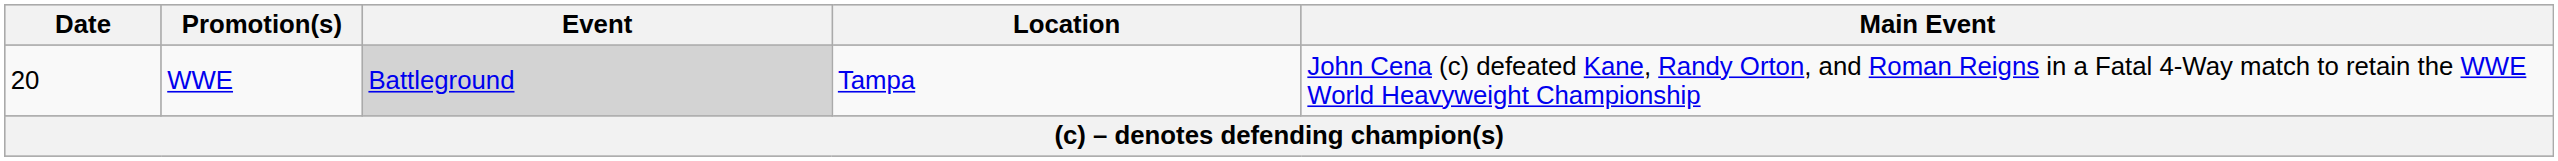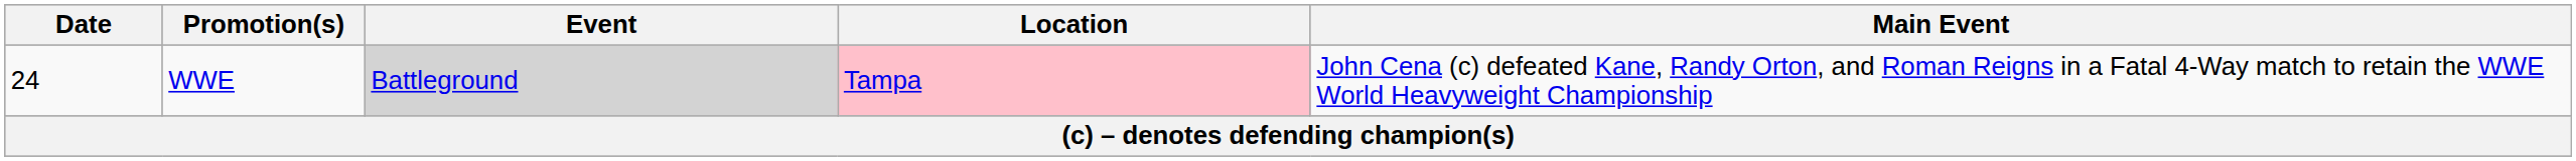 <table class="wikitable" style="width:100%;">
 <tr>
 <th width=5%>Date</th>
 <th width=5%>Promotion(s)</th>
 <th width=15%>Event</th>
 <th width=15%>Location</th>
 <th width=40%>Main Event</th>
 </tr>
 <tr>
-<td>20</td>
+<td>24</td>
 <td><a href='#'>WWE</a></td>
 <td style="background: lightgrey;"><a href='#'>Battleground</a></td>
-<td><a href='#'>Tampa</a></td>
+<td style="background: pink;"><a href='#'>Tampa</a></td>
 <td><a href='#'>John Cena</a> (c) defeated <a href='#'>Kane</a>, <a href='#'>Randy Orton</a>, and <a href='#'>Roman Reigns</a> in a Fatal 4-Way match to retain the <a href='#'>WWE World Heavyweight Championship</a></td>
 </tr>
 <tr>
 <th colspan="6">(c) – denotes defending champion(s)</th>
 </tr>
 </table>
